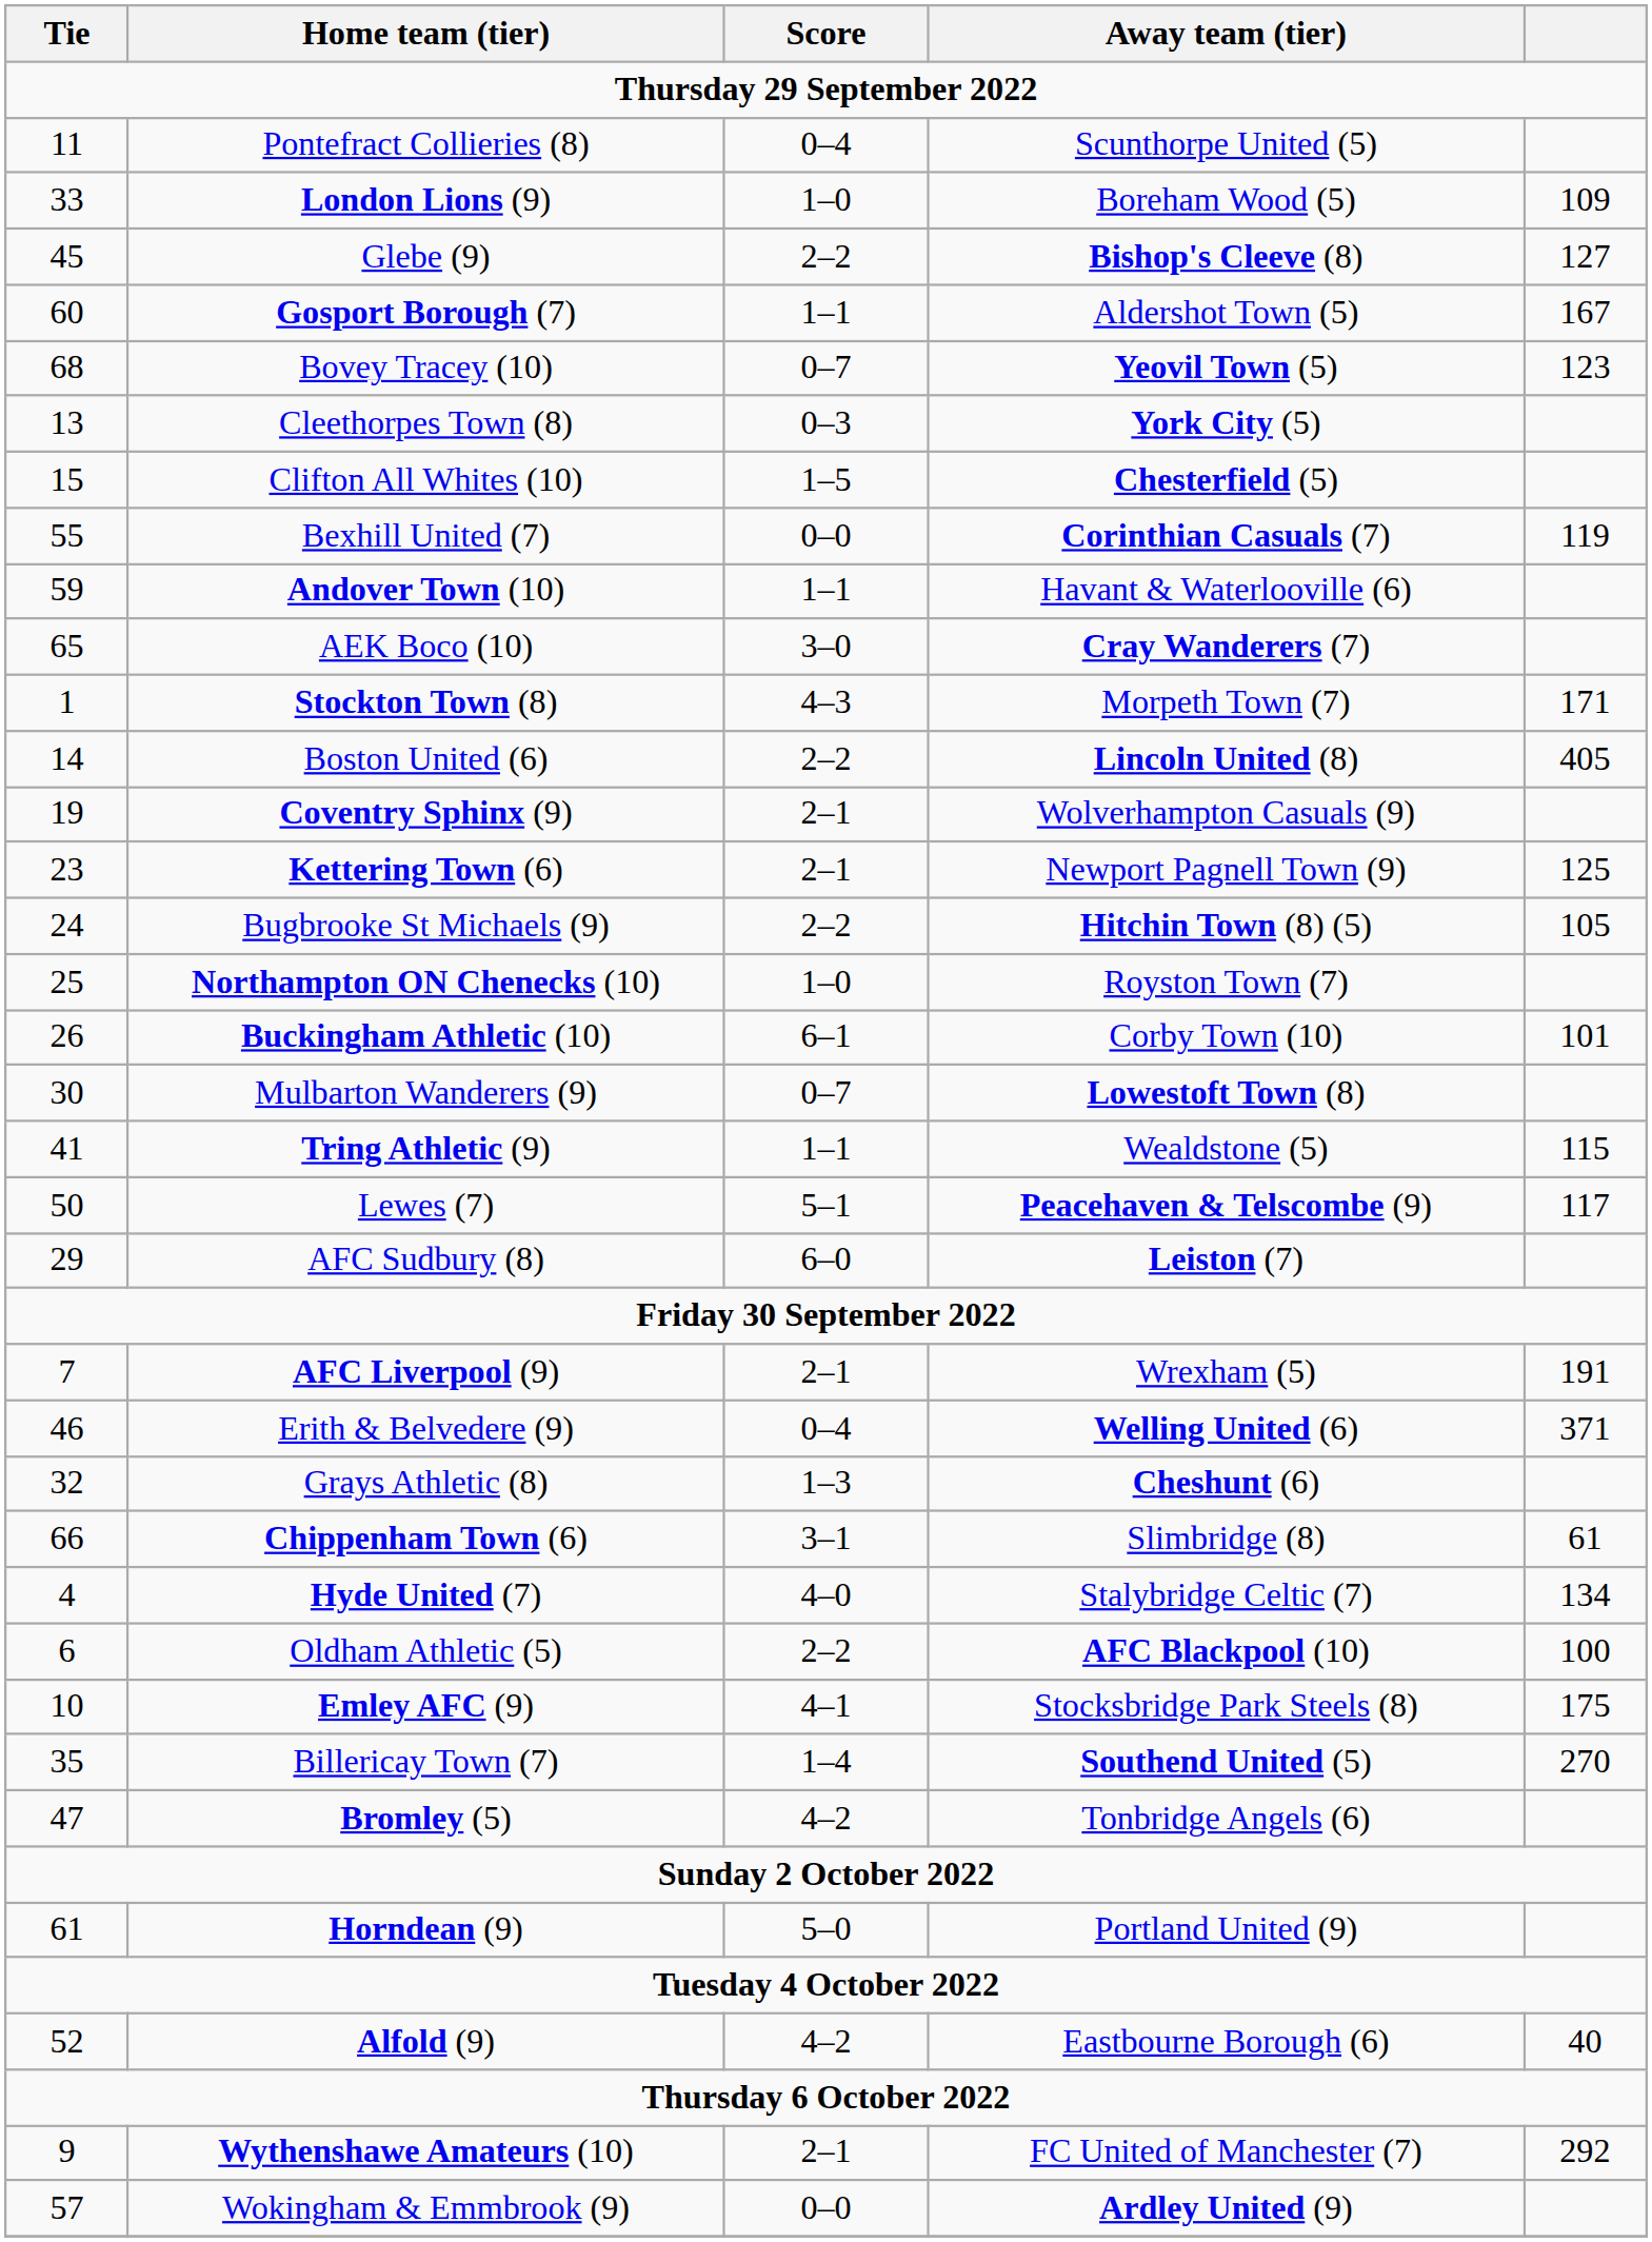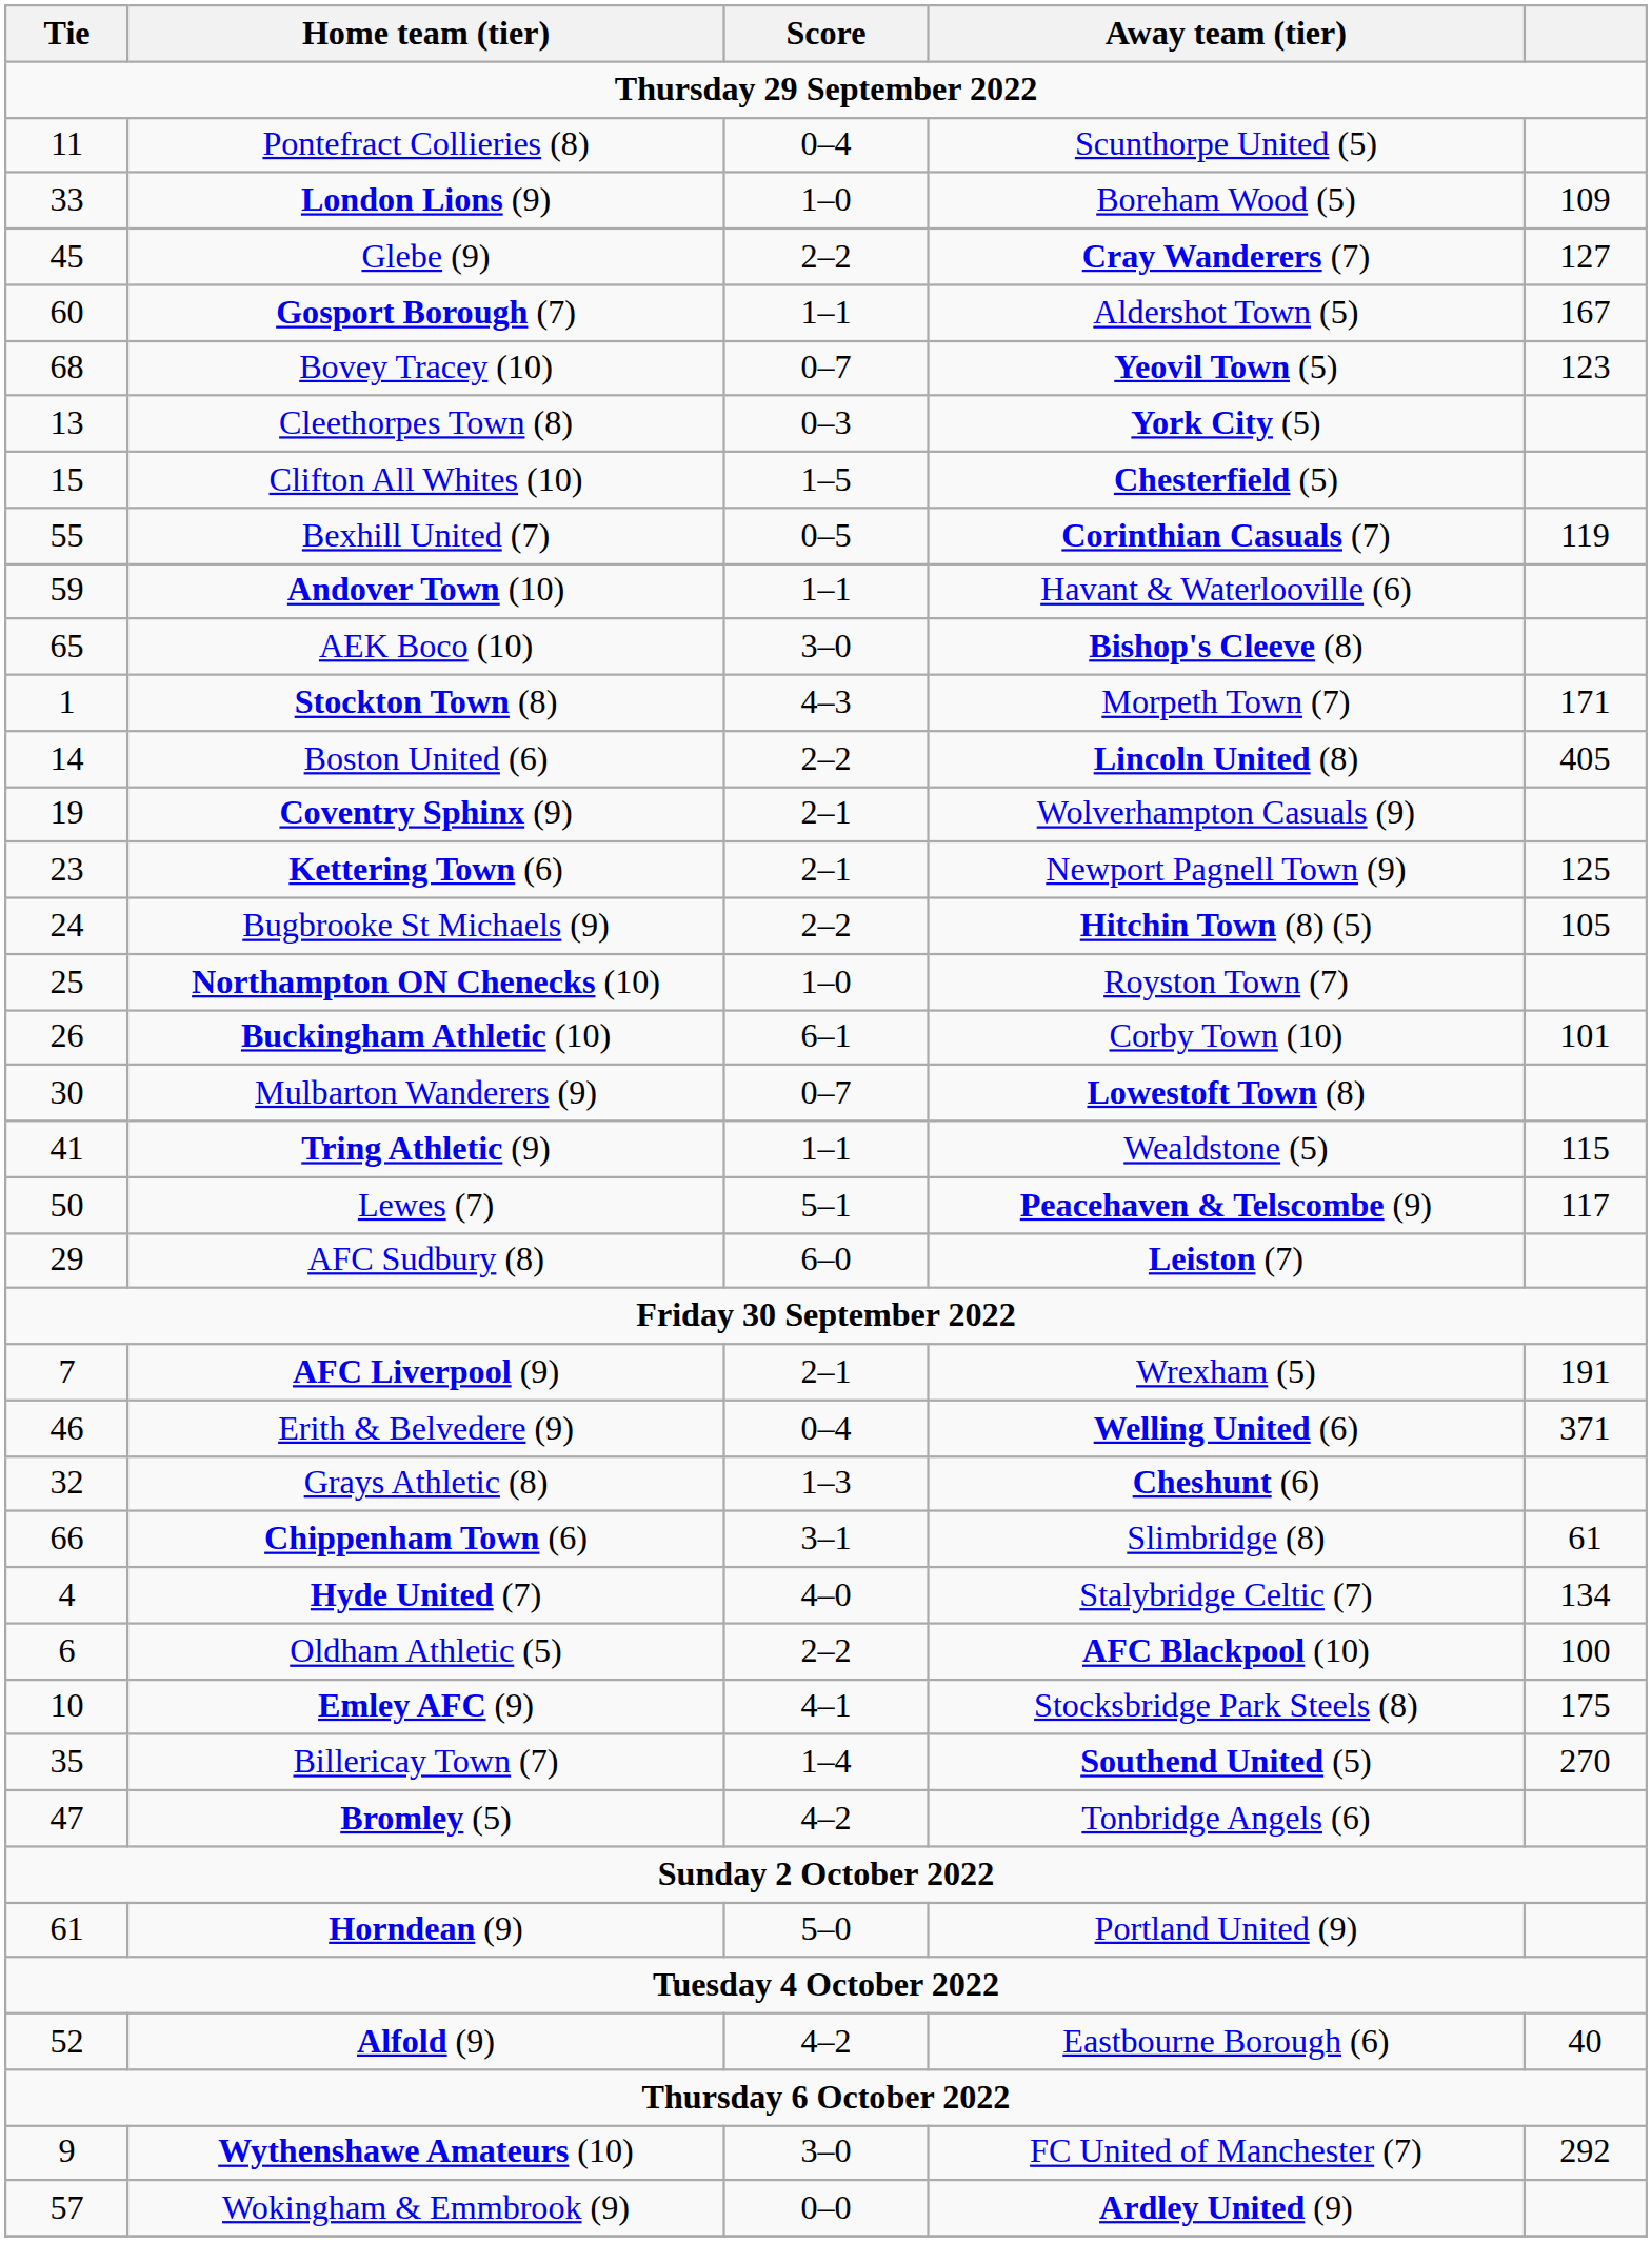 <table class="wikitable" style="width:700px;text-align:center;font-size:90%">
 <tr>
 <th scope="col" style="width: 7.50%">Tie</th>
 <th scope="col" style="width:36.25%">Home team (tier)</th>
 <th scope="col" style="width:12.50%">Score</th>
 <th scope="col" style="width:36.25%">Away team (tier)</th>
 <th scope="col" style="width: 7.50%"></th>
 </tr>
 <tr>
 <td colspan="5"><strong>Thursday 29 September 2022</strong></td>
 </tr>
 <tr>
 <td>11</td>
 <td><a href='#'>Pontefract Collieries</a> (8)</td>
 <td>0–4</td>
 <td><a href='#'>Scunthorpe United</a> (5)</td>
 <td></td>
 </tr>
 <tr>
 <td>33</td>
 <td><strong><a href='#'>London Lions</a></strong> (9)</td>
 <td>1–0</td>
 <td><a href='#'> Boreham Wood</a> (5)</td>
 <td>109</td>
 </tr>
 <tr>
 <td>45</td>
 <td><a href='#'>Glebe</a> (9)</td>
 <td>2–2 </td>
-<td><strong><a href='#'>Bishop's Cleeve</a></strong> (8)</td>
+<td><strong><a href='#'>Cray Wanderers</a></strong> (7)</td>
 <td>127</td>
 </tr>
 <tr>
 <td>60</td>
 <td><strong><a href='#'> Gosport Borough</a></strong> (7)</td>
 <td>1–1 </td>
 <td><a href='#'>Aldershot Town</a> (5)</td>
 <td>167</td>
 </tr>
 <tr>
 <td>68</td>
 <td><a href='#'>Bovey Tracey</a> (10)</td>
 <td>0–7</td>
 <td><strong><a href='#'>Yeovil Town</a></strong> (5)</td>
 <td>123</td>
 </tr>
 <tr>
 <td>13</td>
 <td><a href='#'>Cleethorpes Town</a> (8)</td>
 <td>0–3</td>
 <td><strong><a href='#'>York City</a></strong> (5)</td>
 <td></td>
 </tr>
 <tr>
 <td>15</td>
 <td><a href='#'>Clifton All Whites</a> (10)</td>
 <td>1–5</td>
 <td><strong><a href='#'>Chesterfield</a></strong> (5)</td>
 <td></td>
 </tr>
 <tr>
 <td>55</td>
 <td><a href='#'>Bexhill United</a> (7)</td>
-<td>0–0 </td>
+<td>0–5</td>
 <td><strong><a href='#'> Corinthian Casuals</a></strong> (7)</td>
 <td>119</td>
 </tr>
 <tr>
 <td>59</td>
 <td><strong> <a href='#'>Andover Town</a></strong> (10)</td>
 <td>1–1 </td>
 <td><a href='#'>Havant & Waterlooville</a> (6)</td>
 <td></td>
 </tr>
 <tr>
 <td>65</td>
 <td><a href='#'>AEK Boco</a> (10)</td>
 <td>3–0</td>
-<td><strong><a href='#'>Cray Wanderers</a></strong> (7)</td>
+<td><strong><a href='#'>Bishop's Cleeve</a></strong> (8)</td>
 <td></td>
 </tr>
 <tr>
 <td>1</td>
 <td><strong><a href='#'>Stockton Town</a></strong> (8)</td>
 <td>4–3</td>
 <td><a href='#'>Morpeth Town</a> (7)</td>
 <td>171</td>
 </tr>
 <tr>
 <td>14</td>
 <td><a href='#'>Boston United</a> (6)</td>
 <td>2–2 </td>
 <td><strong><a href='#'>Lincoln United</a></strong> (8)</td>
 <td>405</td>
 </tr>
 <tr>
 <td>19</td>
 <td><strong><a href='#'>Coventry Sphinx</a></strong> (9)</td>
 <td>2–1</td>
 <td><a href='#'>Wolverhampton Casuals</a> (9)</td>
 <td></td>
 </tr>
 <tr>
 <td>23</td>
 <td><strong><a href='#'>Kettering Town</a></strong> (6)</td>
 <td>2–1</td>
 <td><a href='#'>Newport Pagnell Town</a> (9)</td>
 <td>125</td>
 </tr>
 <tr>
 <td>24</td>
 <td><a href='#'>Bugbrooke St Michaels</a> (9)</td>
 <td>2–2 </td>
 <td><strong><a href='#'> Hitchin Town</a></strong> (8) (5)</td>
 <td>105</td>
 </tr>
 <tr>
 <td>25</td>
 <td><strong><a href='#'> Northampton ON Chenecks</a></strong> (10)</td>
 <td>1–0</td>
 <td><a href='#'> Royston Town</a> (7)</td>
 <td></td>
 </tr>
 <tr>
 <td>26</td>
 <td><strong><a href='#'>Buckingham Athletic</a></strong> (10)</td>
 <td>6–1</td>
 <td><a href='#'>Corby Town</a> (10)</td>
 <td>101</td>
 </tr>
 <tr>
 <td>30</td>
 <td><a href='#'>Mulbarton Wanderers</a> (9)</td>
 <td>0–7</td>
 <td><strong><a href='#'>Lowestoft Town</a></strong> (8)</td>
 <td></td>
 </tr>
 <tr>
 <td>41</td>
 <td><strong><a href='#'>Tring Athletic</a></strong> (9)</td>
 <td>1–1 </td>
 <td><a href='#'>Wealdstone</a> (5)</td>
 <td>115</td>
 </tr>
 <tr>
 <td>50</td>
 <td><a href='#'>Lewes</a> (7)</td>
 <td>5–1</td>
 <td><strong><a href='#'>Peacehaven & Telscombe</a></strong> (9)</td>
 <td>117</td>
 </tr>
 <tr>
 <td>29</td>
 <td><a href='#'>AFC Sudbury</a> (8)</td>
 <td>6–0</td>
 <td><strong><a href='#'>Leiston</a></strong> (7)</td>
 <td></td>
 </tr>
 <tr>
 <td colspan="5"><strong>Friday 30 September 2022</strong></td>
 </tr>
 <tr>
 <td>7</td>
 <td><strong><a href='#'>AFC Liverpool</a></strong> (9)</td>
 <td>2–1</td>
 <td><a href='#'>Wrexham</a> (5)</td>
 <td>191</td>
 </tr>
 <tr>
 <td>46</td>
 <td><a href='#'>Erith & Belvedere</a> (9)</td>
 <td>0–4</td>
 <td><strong><a href='#'>Welling United</a></strong> (6)</td>
 <td>371</td>
 </tr>
 <tr>
 <td>32</td>
 <td><a href='#'>Grays Athletic</a> (8)</td>
 <td>1–3</td>
 <td><strong><a href='#'>Cheshunt</a></strong> (6)</td>
 <td></td>
 </tr>
 <tr>
 <td>66</td>
 <td><strong><a href='#'>Chippenham Town</a></strong> (6)</td>
 <td>3–1</td>
 <td><a href='#'>Slimbridge</a> (8)</td>
 <td>61</td>
 </tr>
 <tr>
 <td>4</td>
 <td><strong><a href='#'>Hyde United</a></strong> (7)</td>
 <td>4–0</td>
 <td><a href='#'>Stalybridge Celtic</a> (7)</td>
 <td>134</td>
 </tr>
 <tr>
 <td>6</td>
 <td><a href='#'>Oldham Athletic</a> (5)</td>
 <td>2–2 </td>
 <td><strong><a href='#'>AFC Blackpool</a></strong> (10)</td>
 <td>100</td>
 </tr>
 <tr>
 <td>10</td>
 <td><strong><a href='#'>Emley AFC</a></strong> (9)</td>
 <td>4–1</td>
 <td><a href='#'>Stocksbridge Park Steels</a> (8)</td>
 <td>175</td>
 </tr>
 <tr>
 <td>35</td>
 <td><a href='#'>Billericay Town</a> (7)</td>
 <td>1–4</td>
 <td><strong><a href='#'>Southend United</a></strong> (5)</td>
 <td>270</td>
 </tr>
 <tr>
 <td>47</td>
 <td><strong><a href='#'>Bromley</a></strong> (5)</td>
 <td>4–2</td>
 <td><a href='#'> Tonbridge Angels</a> (6)</td>
 <td></td>
 </tr>
 <tr>
 <td colspan="5"><strong>Sunday 2 October 2022</strong></td>
 </tr>
 <tr>
 <td>61</td>
 <td><strong><a href='#'>Horndean</a></strong> (9)</td>
 <td>5–0</td>
 <td><a href='#'>Portland United</a> (9)</td>
 <td></td>
 </tr>
 <tr>
 <td colspan="5"><strong>Tuesday 4 October 2022</strong></td>
 </tr>
 <tr>
 <td>52</td>
 <td><strong><a href='#'>Alfold</a></strong> (9)</td>
 <td>4–2</td>
 <td><a href='#'>Eastbourne Borough</a> (6)</td>
 <td>40</td>
 </tr>
 <tr>
 <td colspan="5"><strong>Thursday 6 October 2022</strong></td>
 </tr>
 <tr>
 <td>9</td>
 <td><strong><a href='#'>Wythenshawe Amateurs</a></strong> (10)</td>
-<td>2–1</td>
+<td>3–0</td>
 <td><a href='#'>FC United of Manchester</a> (7)</td>
 <td>292</td>
 </tr>
 <tr>
 <td>57</td>
 <td><a href='#'>Wokingham & Emmbrook</a> (9)</td>
 <td>0–0 </td>
 <td><strong><a href='#'> Ardley United</a></strong> (9)</td>
 <td></td>
 </tr>
 <tr>
 </tr>
 </table>
